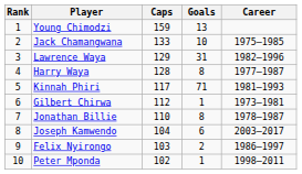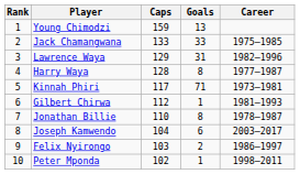 <table class="wikitable sortable" style="text-align:center;">
 <tr>
 <th width=30px>Rank</th>
 <th style="width:150px;">Player</th>
 <th width=50px>Caps</th>
 <th width=50px>Goals</th>
 <th style="width:100px;">Career</th>
 </tr>
 <tr>
 <td>1</td>
 <td align=left><a href='#'>Young Chimodzi</a></td>
 <td>159</td>
 <td>13</td>
 <td></td>
 </tr>
 <tr>
 <td>2</td>
 <td align=left><a href='#'>Jack Chamangwana</a></td>
 <td>133</td>
-<td>10</td>
+<td>33</td>
 <td>1975–1985</td>
 </tr>
 <tr>
 <td>3</td>
 <td align=left><a href='#'>Lawrence Waya</a></td>
 <td>129</td>
 <td>31</td>
 <td>1982–1996</td>
 </tr>
 <tr>
 <td>4</td>
 <td align=left><a href='#'>Harry Waya</a></td>
 <td>128</td>
 <td>8</td>
 <td>1977–1987</td>
 </tr>
 <tr>
 <td>5</td>
 <td align=left><a href='#'>Kinnah Phiri</a></td>
 <td>117</td>
 <td>71</td>
-<td>1981–1993</td>
+<td>1973–1981</td>
 </tr>
 <tr>
 <td>6</td>
 <td align=left><a href='#'>Gilbert Chirwa</a></td>
 <td>112</td>
 <td>1</td>
-<td>1973–1981</td>
+<td>1981–1993</td>
 </tr>
 <tr>
 <td>7</td>
 <td align=left><a href='#'>Jonathan Billie</a></td>
 <td>110</td>
 <td>8</td>
 <td>1978–1987</td>
 </tr>
 <tr>
 <td>8</td>
 <td align=left><a href='#'>Joseph Kamwendo</a></td>
 <td>104</td>
 <td>6</td>
 <td>2003–2017</td>
 </tr>
 <tr>
 <td>9</td>
 <td align=left><a href='#'>Felix Nyirongo</a></td>
 <td>103</td>
 <td>2</td>
 <td>1986–1997</td>
 </tr>
 <tr>
 <td>10</td>
 <td align=left><a href='#'>Peter Mponda</a></td>
 <td>102</td>
 <td>1</td>
 <td>1998–2011</td>
 </tr>
 </table>
